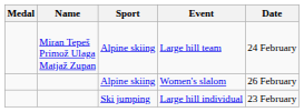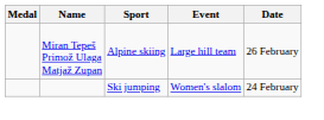 <table class="wikitable sortable" style="font-size:90%">
 <tr>
 <th>Medal</th>
 <th>Name</th>
 <th>Sport</th>
 <th>Event</th>
 <th>Date</th>
 </tr>
 <tr>
 <td></td>
 <td> <br><a href='#'>Miran Tepeš</a> <br><a href='#'>Primož Ulaga</a> <br><a href='#'>Matjaž Zupan</a></td>
 <td><a href='#'>Alpine skiing</a></td>
 <td><a href='#'>Large hill team</a></td>
-<td>24 February</td>
-</tr>
-<tr>
-<td></td>
-<td></td>
-<td><a href='#'>Alpine skiing</a></td>
-<td><a href='#'>Women's slalom</a></td>
 <td>26 February</td>
 </tr>
 <tr>
 <td></td>
 <td></td>
 <td><a href='#'>Ski jumping</a></td>
-<td><a href='#'>Large hill individual</a></td>
-<td>23 February</td>
+<td><a href='#'>Women's slalom</a></td>
+<td>24 February</td>
 </tr>
 </table>
